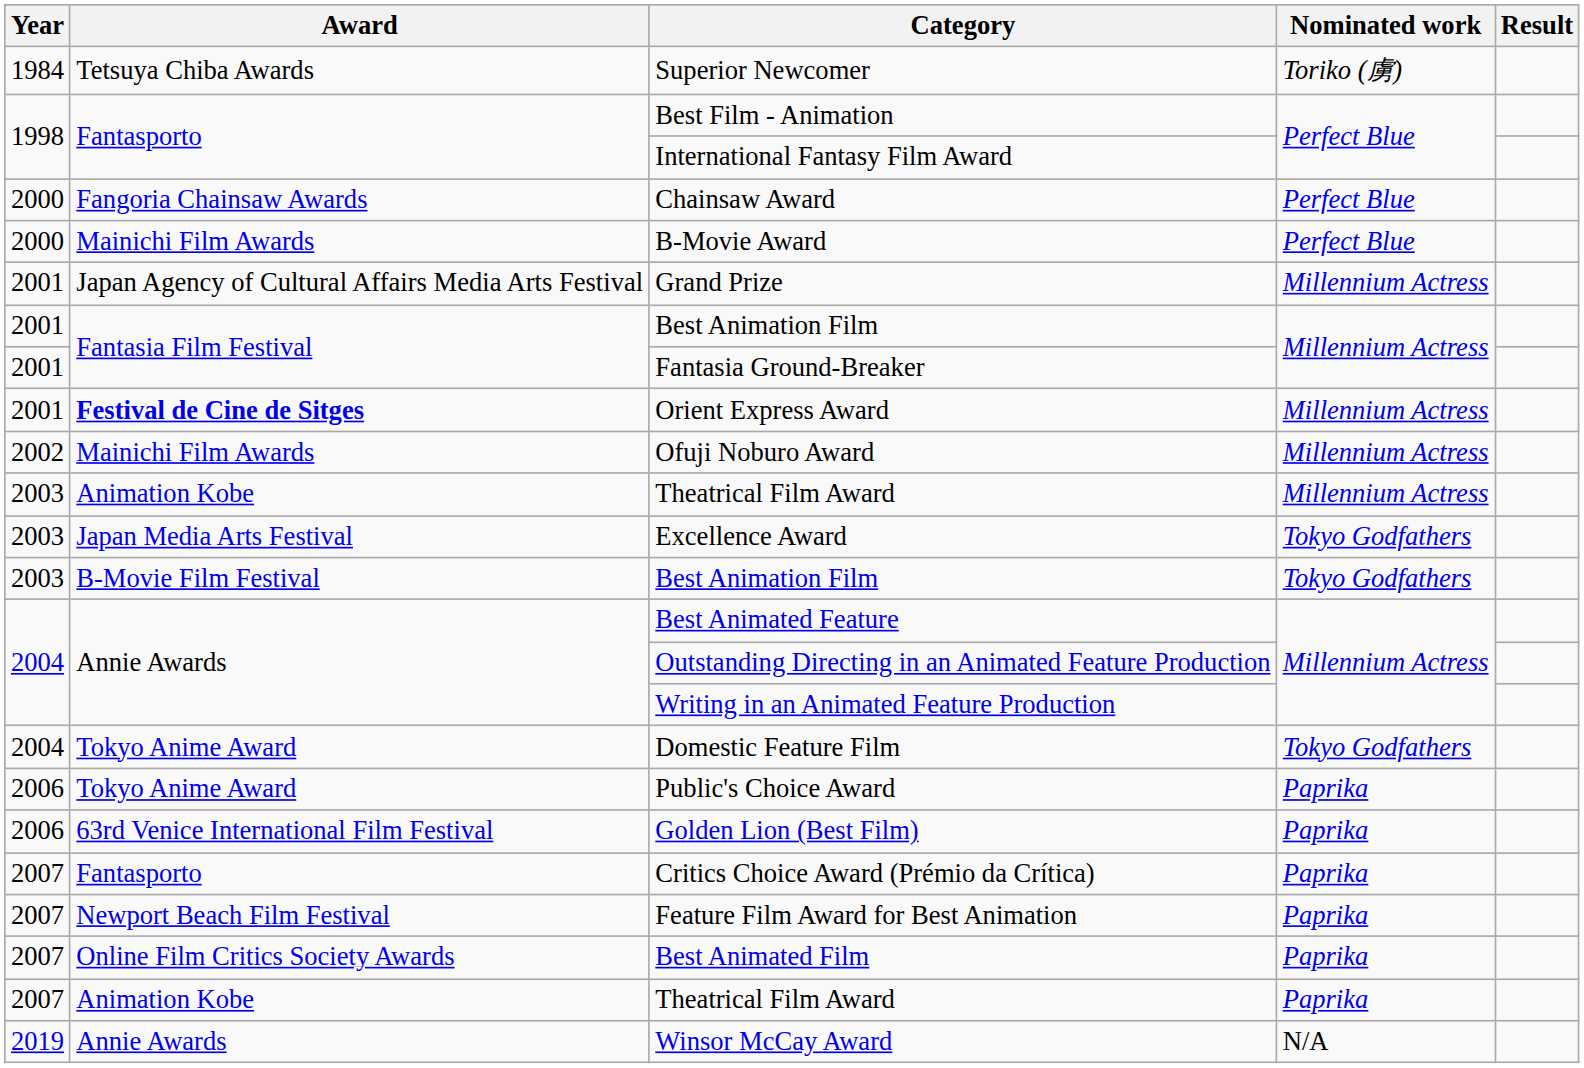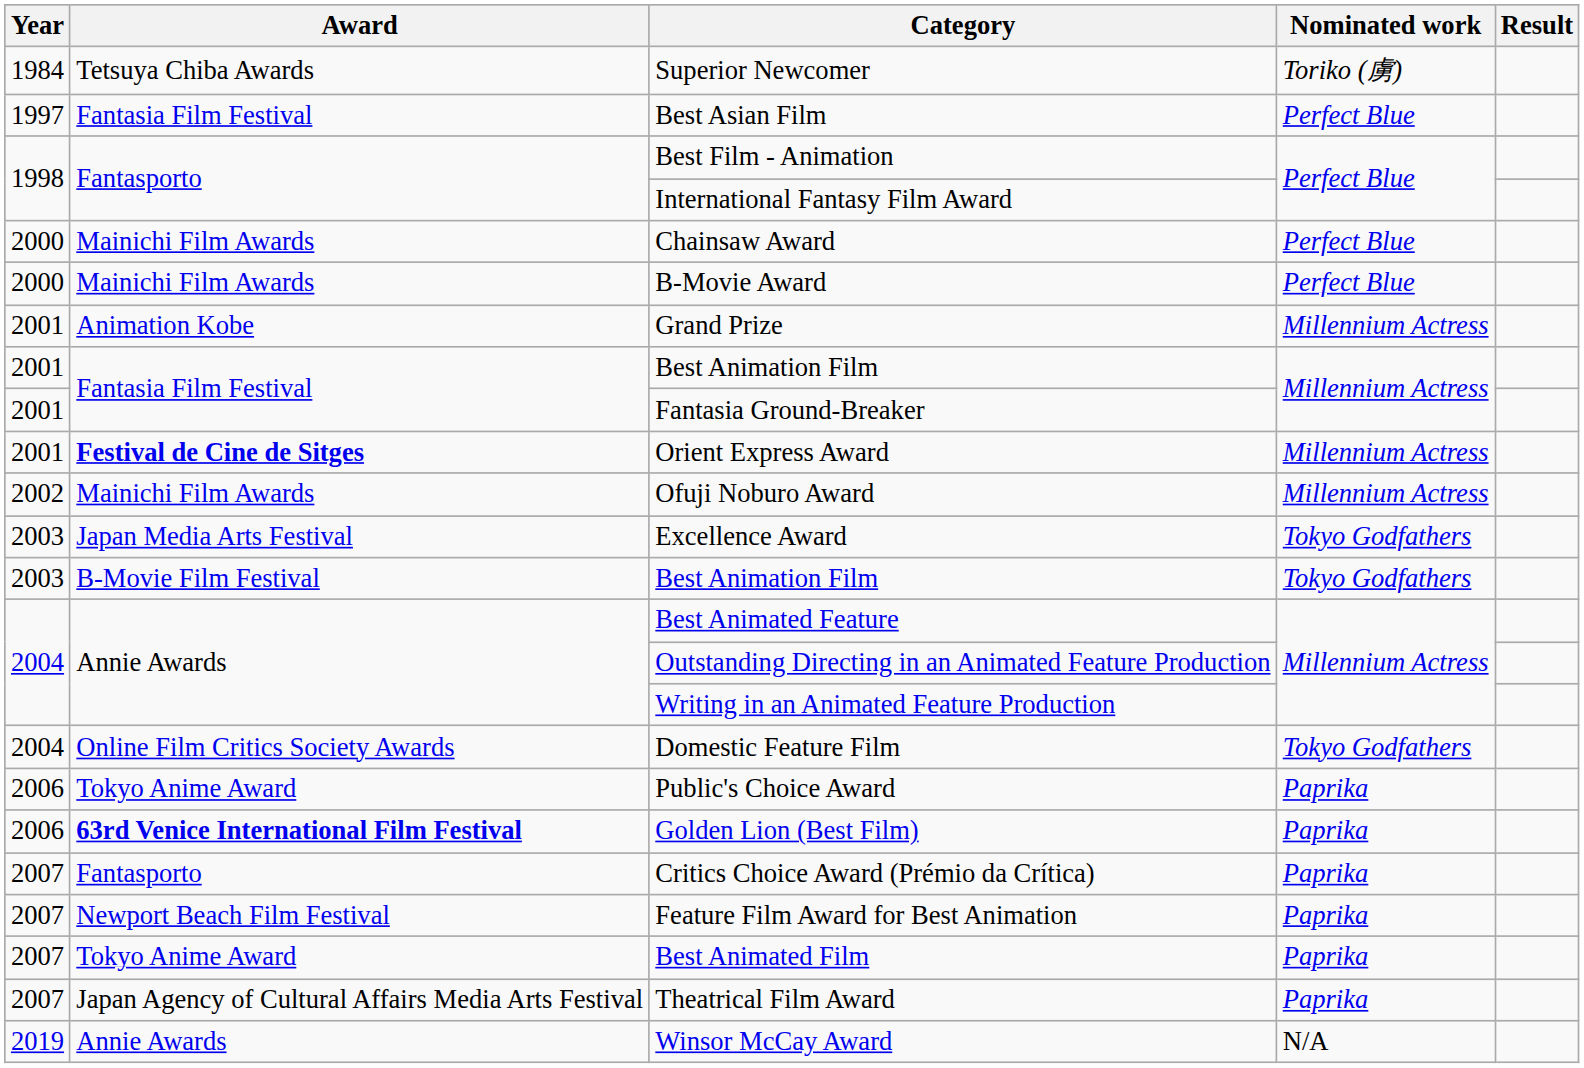 <table class="wikitable">
 <tr>
 <th>Year</th>
 <th>Award</th>
 <th>Category</th>
 <th>Nominated work</th>
 <th>Result</th>
 </tr>
 <tr>
 <td>1984</td>
 <td>Tetsuya Chiba Awards</td>
 <td>Superior Newcomer</td>
 <td><em>Toriko (虜)</em></td>
 <td></td>
 </tr>
 <tr>
+<td>1997</td>
+<td><a href='#'>Fantasia Film Festival</a></td>
+<td>Best Asian Film</td>
+<td><em><a href='#'>Perfect Blue</a></em></td>
+<td></td>
+</tr>
+<tr>
 <td rowspan="2">1998</td>
 <td rowspan="2"><a href='#'>Fantasporto</a></td>
 <td>Best Film - Animation</td>
 <td rowspan="2"><em><a href='#'>Perfect Blue</a></em></td>
 <td></td>
 </tr>
 <tr>
 <td>International Fantasy Film Award</td>
 <td></td>
 </tr>
 <tr>
 <td>2000</td>
-<td><a href='#'>Fangoria Chainsaw Awards</a></td>
+<td><a href='#'>Mainichi Film Awards</a></td>
 <td>Chainsaw Award</td>
 <td><em><a href='#'>Perfect Blue</a></em></td>
 <td></td>
 </tr>
 <tr>
 <td>2000</td>
 <td><a href='#'>Mainichi Film Awards</a></td>
 <td>B-Movie Award</td>
 <td><em><a href='#'>Perfect Blue</a></em></td>
 <td></td>
 </tr>
 <tr>
 <td>2001</td>
-<td>Japan Agency of Cultural Affairs Media Arts Festival</td>
+<td><a href='#'>Animation Kobe</a></td>
 <td>Grand Prize</td>
 <td><em><a href='#'>Millennium Actress</a></em></td>
 <td></td>
 </tr>
 <tr>
 <td>2001</td>
 <td rowspan="2"><a href='#'>Fantasia Film Festival</a></td>
 <td>Best Animation Film</td>
 <td rowspan="2"><em><a href='#'>Millennium Actress</a></em></td>
 <td></td>
 </tr>
 <tr>
 <td>2001</td>
 <td>Fantasia Ground-Breaker</td>
 <td></td>
 </tr>
 <tr>
 <td>2001</td>
 <td><strong><a href='#'>Festival de Cine de Sitges</a></strong></td>
 <td>Orient Express Award</td>
 <td><em><a href='#'>Millennium Actress</a></em></td>
 <td></td>
 </tr>
 <tr>
 <td>2002</td>
 <td><a href='#'>Mainichi Film Awards</a></td>
 <td>Ofuji Noburo Award</td>
-<td><em><a href='#'>Millennium Actress</a></em></td>
-<td></td>
-</tr>
-<tr>
-<td>2003</td>
-<td><a href='#'>Animation Kobe</a></td>
-<td>Theatrical Film Award</td>
 <td><em><a href='#'>Millennium Actress</a></em></td>
 <td></td>
 </tr>
 <tr>
 <td>2003</td>
 <td><a href='#'>Japan Media Arts Festival</a></td>
 <td>Excellence Award</td>
 <td><em><a href='#'>Tokyo Godfathers</a></em></td>
 <td></td>
 </tr>
 <tr>
 <td>2003</td>
 <td><a href='#'>B-Movie Film Festival</a></td>
 <td><a href='#'>Best Animation Film</a></td>
 <td><em><a href='#'>Tokyo Godfathers</a></em></td>
 <td></td>
 </tr>
 <tr>
 <td rowspan="3"><a href='#'>2004</a></td>
 <td rowspan="3">Annie Awards</td>
 <td><a href='#'>Best Animated Feature</a></td>
 <td rowspan="3"><em><a href='#'>Millennium Actress</a></em></td>
 <td></td>
 </tr>
 <tr>
 <td><a href='#'>Outstanding Directing in an Animated Feature Production</a></td>
 <td></td>
 </tr>
 <tr>
 <td><a href='#'>Writing in an Animated Feature Production</a></td>
 <td></td>
 </tr>
 <tr>
 <td>2004</td>
-<td><a href='#'>Tokyo Anime Award</a></td>
+<td><a href='#'>Online Film Critics Society Awards</a></td>
 <td>Domestic Feature Film</td>
 <td><em><a href='#'>Tokyo Godfathers</a></em></td>
 <td></td>
 </tr>
 <tr>
 <td>2006</td>
 <td><a href='#'>Tokyo Anime Award</a></td>
 <td>Public's Choice Award</td>
 <td><a href='#'><em>Paprika</em></a></td>
 <td></td>
 </tr>
 <tr>
 <td>2006</td>
-<td><a href='#'>63rd Venice International Film Festival</a></td>
+<td><strong><a href='#'>63rd Venice International Film Festival</a></strong></td>
 <td><a href='#'>Golden Lion (Best Film)</a></td>
 <td><a href='#'><em>Paprika</em></a></td>
 <td></td>
 </tr>
 <tr>
 <td>2007</td>
 <td><a href='#'>Fantasporto</a></td>
 <td>Critics Choice Award (Prémio da Crítica)</td>
 <td><a href='#'><em>Paprika</em></a></td>
 <td></td>
 </tr>
 <tr>
 <td>2007</td>
 <td><a href='#'>Newport Beach Film Festival</a></td>
 <td>Feature Film Award for Best Animation</td>
 <td><a href='#'><em>Paprika</em></a></td>
 <td></td>
 </tr>
 <tr>
 <td>2007</td>
-<td><a href='#'>Online Film Critics Society Awards</a></td>
+<td><a href='#'>Tokyo Anime Award</a></td>
 <td><a href='#'>Best Animated Film</a></td>
 <td><a href='#'><em>Paprika</em></a></td>
 <td></td>
 </tr>
 <tr>
 <td>2007</td>
-<td><a href='#'>Animation Kobe</a></td>
+<td>Japan Agency of Cultural Affairs Media Arts Festival</td>
 <td>Theatrical Film Award</td>
 <td><a href='#'><em>Paprika</em></a></td>
 <td></td>
 </tr>
 <tr>
 <td><a href='#'>2019</a></td>
 <td><a href='#'>Annie Awards</a></td>
 <td><a href='#'>Winsor McCay Award</a></td>
 <td>N/A</td>
 <td></td>
 </tr>
 </table>
